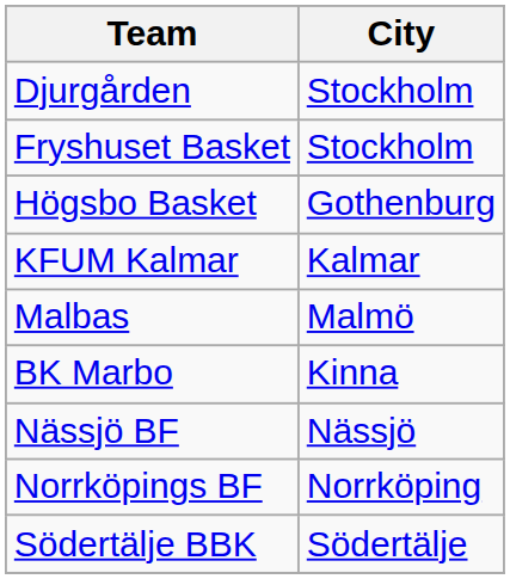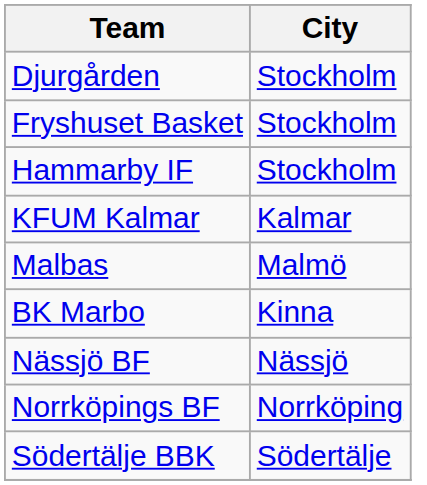 <table class="wikitable">
 <tr>
 <th>Team</th>
 <th>City</th>
 </tr>
 <tr>
 <td><a href='#'>Djurgården</a></td>
 <td><a href='#'>Stockholm</a></td>
 </tr>
 <tr>
 <td><a href='#'>Fryshuset Basket</a></td>
 <td><a href='#'>Stockholm</a></td>
 </tr>
 <tr>
-<td><a href='#'>Högsbo Basket</a></td>
-<td><a href='#'>Gothenburg</a></td>
+<td><a href='#'>Hammarby IF</a></td>
+<td><a href='#'>Stockholm</a></td>
 </tr>
 <tr>
 <td><a href='#'>KFUM Kalmar</a></td>
 <td><a href='#'>Kalmar</a></td>
 </tr>
 <tr>
 <td><a href='#'>Malbas</a></td>
 <td><a href='#'>Malmö</a></td>
 </tr>
 <tr>
 <td><a href='#'>BK Marbo</a></td>
 <td><a href='#'>Kinna</a></td>
 </tr>
 <tr>
 <td><a href='#'>Nässjö BF</a></td>
 <td><a href='#'>Nässjö</a></td>
 </tr>
 <tr>
 <td><a href='#'>Norrköpings BF</a></td>
 <td><a href='#'>Norrköping</a></td>
 </tr>
 <tr>
 <td><a href='#'>Södertälje BBK</a></td>
 <td><a href='#'>Södertälje</a></td>
 </tr>
 <tr>
 </tr>
 </table>
